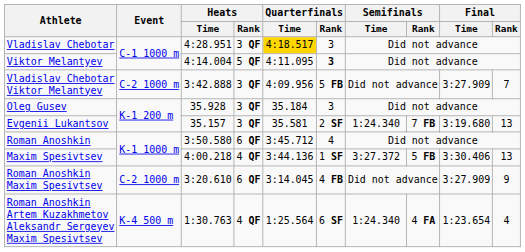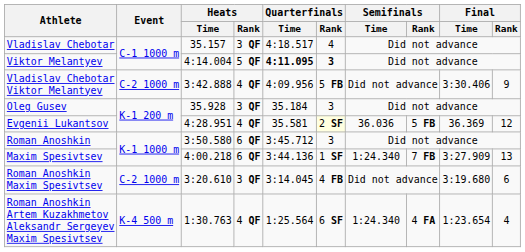 <table class=wikitable style="text-align:center; font-size:90%">
 <tr>
 <th rowspan=2>Athlete</th>
 <th rowspan=2>Event</th>
 <th colspan=2>Heats</th>
 <th colspan=2>Quarterfinals</th>
 <th colspan=2>Semifinals</th>
 <th colspan=2>Final</th>
 </tr>
 <tr style="font-size:95%">
 <th>Time</th>
 <th>Rank</th>
 <th>Time</th>
 <th>Rank</th>
 <th>Time</th>
 <th>Rank</th>
 <th>Time</th>
 <th>Rank</th>
 </tr>
 <tr>
 <td align=left><a href='#'>Vladislav Chebotar</a></td>
 <td align=left rowspan=2><a href='#'>C-1 1000 m</a></td>
-<td>4:28.951</td>
+<td>35.157</td>
 <td>3 <strong>QF</strong></td>
-<td style="background: gold;">4:18.517</td>
-<td>3</td>
+<td>4:18.517</td>
+<td>4</td>
 <td colspan=4>Did not advance</td>
 </tr>
 <tr>
 <td align=left><a href='#'>Viktor Melantyev</a></td>
 <td>4:14.004</td>
 <td>5 <strong>QF</strong></td>
-<td>4:11.095</td>
+<td><strong>4:11.095</strong></td>
 <td><strong>3</strong></td>
 <td colspan=4>Did not advance</td>
 </tr>
 <tr>
 <td align=left><a href='#'>Vladislav Chebotar</a><br><a href='#'>Viktor Melantyev</a></td>
 <td align=left><a href='#'>C-2 1000 m</a></td>
 <td>3:42.888</td>
-<td>3 <strong>QF</strong></td>
+<td>4 <strong>QF</strong></td>
 <td>4:09.956</td>
 <td>5 <strong>FB</strong></td>
 <td colspan=2>Did not advance</td>
-<td>3:27.909</td>
-<td>7</td>
+<td>3:30.406</td>
+<td>9</td>
 </tr>
 <tr>
 <td align=left><a href='#'>Oleg Gusev</a></td>
 <td align=left rowspan=2><a href='#'>K-1 200 m</a></td>
 <td>35.928</td>
 <td>3 <strong>QF</strong></td>
 <td>35.184</td>
 <td>3</td>
 <td colspan=4>Did not advance</td>
 </tr>
 <tr>
 <td align=left><a href='#'>Evgenii Lukantsov</a></td>
-<td>35.157</td>
-<td>3 <strong>QF</strong></td>
+<td>4:28.951</td>
+<td>4 <strong>QF</strong></td>
 <td>35.581</td>
-<td>2 <strong>SF</strong></td>
-<td>1:24.340</td>
-<td>7 <strong>FB</strong></td>
-<td>3:19.680</td>
-<td>13</td>
+<td style="background: lightyellow;">2 <strong>SF</strong></td>
+<td>36.036</td>
+<td>5 <strong>FB</strong></td>
+<td>36.369</td>
+<td>12</td>
 </tr>
 <tr>
 <td align=left><a href='#'>Roman Anoshkin</a></td>
 <td rowspan=2 align=left><a href='#'>K-1 1000 m</a></td>
 <td>3:50.580</td>
 <td>6 <strong>QF</strong></td>
 <td>3:45.712</td>
-<td>4</td>
+<td>3</td>
 <td colspan=4>Did not advance</td>
 </tr>
 <tr>
 <td align=left><a href='#'>Maxim Spesivtsev</a></td>
 <td>4:00.218</td>
-<td>4 <strong>QF</strong></td>
+<td>6 <strong>QF</strong></td>
 <td>3:44.136</td>
 <td>1 <strong>SF</strong></td>
-<td>3:27.372</td>
-<td>5 <strong>FB</strong></td>
-<td>3:30.406</td>
+<td>1:24.340</td>
+<td>7 <strong>FB</strong></td>
+<td>3:27.909</td>
 <td>13</td>
 </tr>
 <tr>
 <td align=left><a href='#'>Roman Anoshkin</a><br><a href='#'>Maxim Spesivtsev</a></td>
 <td align=left><a href='#'>C-2 1000 m</a></td>
 <td>3:20.610</td>
-<td>6 <strong>QF</strong></td>
+<td>3 <strong>QF</strong></td>
 <td>3:14.045</td>
 <td>4 <strong>FB</strong></td>
 <td colspan=2>Did not advance</td>
-<td>3:27.909</td>
-<td>9</td>
+<td>3:19.680</td>
+<td>6</td>
 </tr>
 <tr>
 <td align=left><a href='#'>Roman Anoshkin</a><br><a href='#'>Artem Kuzakhmetov</a><br><a href='#'>Aleksandr Sergeyev</a><br><a href='#'>Maxim Spesivtsev</a></td>
 <td align=left><a href='#'>K-4 500 m</a></td>
 <td>1:30.763</td>
 <td>4 <strong>QF</strong></td>
 <td>1:25.564</td>
 <td>6 <strong>SF</strong></td>
 <td>1:24.340</td>
 <td>4 <strong>FA</strong></td>
 <td>1:23.654</td>
 <td>4</td>
 </tr>
 </table>
